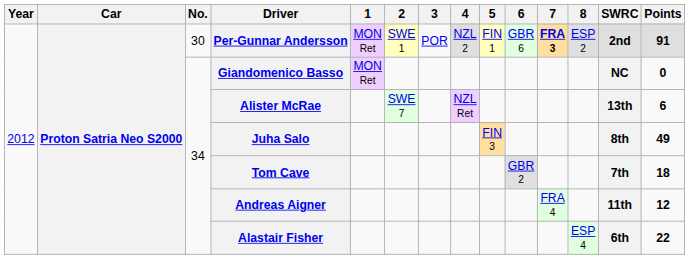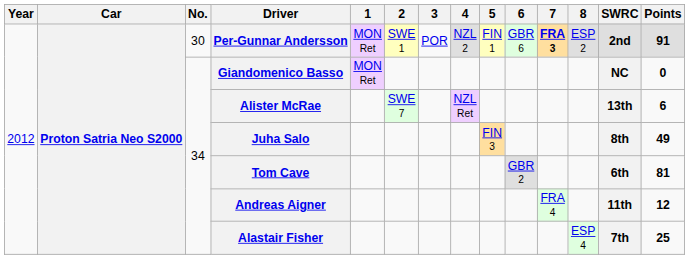 <table class="wikitable" border="1" style="text-align:center; font-size:90%;">
 <tr>
 <th>Year</th>
 <th>Car</th>
 <th>No.</th>
 <th>Driver</th>
 <th>1</th>
 <th>2</th>
 <th>3</th>
 <th>4</th>
 <th>5</th>
 <th>6</th>
 <th>7</th>
 <th>8</th>
 <th>SWRC</th>
 <th>Points</th>
 </tr>
 <tr>
 <td rowspan="7"><a href='#'>2012</a></td>
 <th rowspan="7"><a href='#'>Proton Satria Neo S2000</a></th>
 <td>30</td>
 <th> <a href='#'>Per-Gunnar Andersson</a></th>
 <td style="background:#EFCFFF;"><a href='#'>MON</a><br><small>Ret</small></td>
 <td style="background:#FFFFBF;"><a href='#'>SWE</a><br><small>1</small></td>
 <td><a href='#'>POR</a></td>
 <td style="background:#DFDFDF;"><a href='#'>NZL</a><br><small>2</small></td>
 <td style="background:#FFFFBF;"><a href='#'>FIN</a><br><small>1</small></td>
 <td style="background:#DFFFDF;"><a href='#'>GBR</a><br><small>6</small></td>
 <td style="background:#FFDF9F;"><strong><a href='#'>FRA</a><br><small>3</small></strong></td>
 <td style="background:#DFDFDF;"><a href='#'>ESP</a><br><small>2</small></td>
 <td style="background:#DFDFDF;"><strong>2nd</strong></td>
 <td style="background:#DFDFDF;"><strong>91</strong></td>
 </tr>
 <tr>
 <td rowspan="6">34</td>
 <th> <a href='#'>Giandomenico Basso</a></th>
 <td style="background:#EFCFFF;"><a href='#'>MON</a><br><small>Ret</small></td>
 <td></td>
 <td></td>
 <td></td>
 <td></td>
 <td></td>
 <td></td>
 <td></td>
 <th>NC</th>
 <td><strong>0</strong></td>
 </tr>
 <tr>
 <th> <a href='#'>Alister McRae</a></th>
 <td></td>
 <td style="background:#DFFFDF;"><a href='#'>SWE</a><br><small>7</small></td>
 <td></td>
 <td style="background:#EFCFFF;"><a href='#'>NZL</a><br><small>Ret</small></td>
 <td></td>
 <td></td>
 <td></td>
 <td></td>
 <th>13th</th>
 <td><strong>6</strong></td>
 </tr>
 <tr>
 <th> <a href='#'>Juha Salo</a></th>
 <td></td>
 <td></td>
 <td></td>
 <td></td>
 <td style="background:#FFDF9F;"><a href='#'>FIN</a><br><small>3</small></td>
 <td></td>
 <td></td>
 <td></td>
 <th>8th</th>
 <td><strong>49</strong></td>
 </tr>
 <tr>
 <th> <a href='#'>Tom Cave</a></th>
 <td></td>
 <td></td>
 <td></td>
 <td></td>
 <td></td>
 <td style="background:#DFDFDF;"><a href='#'>GBR</a><br><small>2</small></td>
 <td></td>
 <td></td>
-<th>7th</th>
-<td><strong>18</strong></td>
+<th>6th</th>
+<td><strong>81</strong></td>
 </tr>
 <tr>
 <th> <a href='#'>Andreas Aigner</a></th>
 <td></td>
 <td></td>
 <td></td>
 <td></td>
 <td></td>
 <td></td>
 <td style="background:#DFFFDF;"><a href='#'>FRA</a><br><small>4</small></td>
 <td></td>
 <th>11th</th>
 <td><strong>12</strong></td>
 </tr>
 <tr>
 <th> <a href='#'>Alastair Fisher</a></th>
 <td></td>
 <td></td>
 <td></td>
 <td></td>
 <td></td>
 <td></td>
 <td></td>
 <td style="background:#DFFFDF;"><a href='#'>ESP</a><br><small>4</small></td>
-<th>6th</th>
-<td><strong>22</strong></td>
+<th>7th</th>
+<td><strong>25</strong></td>
 </tr>
 </table>
